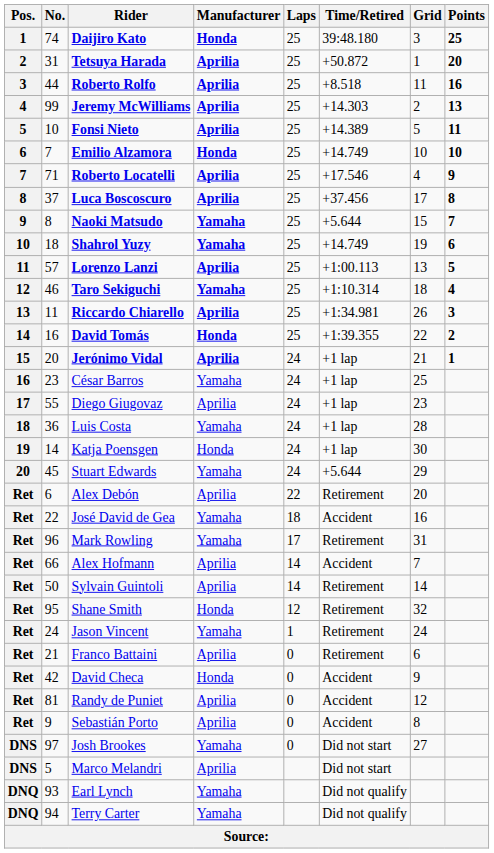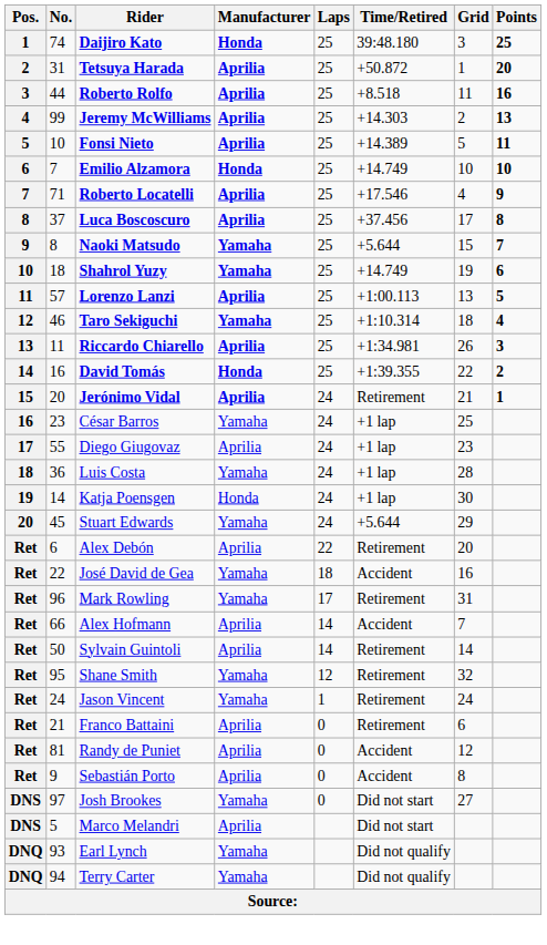 <table class="wikitable" style="font-size: 95%;">
 <tr>
 <th>Pos.</th>
 <th>No.</th>
 <th>Rider</th>
 <th>Manufacturer</th>
 <th>Laps</th>
 <th>Time/Retired</th>
 <th>Grid</th>
 <th>Points</th>
 </tr>
 <tr>
 <th>1</th>
 <td>74</td>
 <td> <strong><a href='#'>Daijiro Kato</a></strong></td>
 <td><strong><a href='#'>Honda</a></strong></td>
 <td>25</td>
 <td>39:48.180</td>
 <td>3</td>
 <td><strong>25</strong></td>
 </tr>
 <tr>
 <th>2</th>
 <td>31</td>
 <td> <strong><a href='#'>Tetsuya Harada</a></strong></td>
 <td><strong><a href='#'>Aprilia</a></strong></td>
 <td>25</td>
 <td>+50.872</td>
 <td>1</td>
 <td><strong>20</strong></td>
 </tr>
 <tr>
 <th>3</th>
 <td>44</td>
 <td> <strong><a href='#'>Roberto Rolfo</a></strong></td>
 <td><strong><a href='#'>Aprilia</a></strong></td>
 <td>25</td>
 <td>+8.518</td>
 <td>11</td>
 <td><strong>16</strong></td>
 </tr>
 <tr>
 <th>4</th>
 <td>99</td>
 <td> <strong><a href='#'>Jeremy McWilliams</a></strong></td>
 <td><strong><a href='#'>Aprilia</a></strong></td>
 <td>25</td>
 <td>+14.303</td>
 <td>2</td>
 <td><strong>13</strong></td>
 </tr>
 <tr>
 <th>5</th>
 <td>10</td>
 <td> <strong><a href='#'>Fonsi Nieto</a></strong></td>
 <td><strong><a href='#'>Aprilia</a></strong></td>
 <td>25</td>
 <td>+14.389</td>
 <td>5</td>
 <td><strong>11</strong></td>
 </tr>
 <tr>
 <th>6</th>
 <td>7</td>
 <td> <strong><a href='#'>Emilio Alzamora</a></strong></td>
 <td><strong><a href='#'>Honda</a></strong></td>
 <td>25</td>
 <td>+14.749</td>
 <td>10</td>
 <td><strong>10</strong></td>
 </tr>
 <tr>
 <th>7</th>
 <td>71</td>
 <td> <strong><a href='#'>Roberto Locatelli</a></strong></td>
 <td><strong><a href='#'>Aprilia</a></strong></td>
 <td>25</td>
 <td>+17.546</td>
 <td>4</td>
 <td><strong>9</strong></td>
 </tr>
 <tr>
 <th>8</th>
 <td>37</td>
 <td> <strong><a href='#'>Luca Boscoscuro</a></strong></td>
 <td><strong><a href='#'>Aprilia</a></strong></td>
 <td>25</td>
 <td>+37.456</td>
 <td>17</td>
 <td><strong>8</strong></td>
 </tr>
 <tr>
 <th>9</th>
 <td>8</td>
 <td> <strong><a href='#'>Naoki Matsudo</a></strong></td>
 <td><strong><a href='#'>Yamaha</a></strong></td>
 <td>25</td>
 <td>+5.644</td>
 <td>15</td>
 <td><strong>7</strong></td>
 </tr>
 <tr>
 <th>10</th>
 <td>18</td>
 <td> <strong><a href='#'>Shahrol Yuzy</a></strong></td>
 <td><strong><a href='#'>Yamaha</a></strong></td>
 <td>25</td>
 <td>+14.749</td>
 <td>19</td>
 <td><strong>6</strong></td>
 </tr>
 <tr>
 <th>11</th>
 <td>57</td>
 <td> <strong><a href='#'>Lorenzo Lanzi</a></strong></td>
 <td><strong><a href='#'>Aprilia</a></strong></td>
 <td>25</td>
 <td>+1:00.113</td>
 <td>13</td>
 <td><strong>5</strong></td>
 </tr>
 <tr>
 <th>12</th>
 <td>46</td>
 <td> <strong><a href='#'>Taro Sekiguchi</a></strong></td>
 <td><strong><a href='#'>Yamaha</a></strong></td>
 <td>25</td>
 <td>+1:10.314</td>
 <td>18</td>
 <td><strong>4</strong></td>
 </tr>
 <tr>
 <th>13</th>
 <td>11</td>
 <td> <strong><a href='#'>Riccardo Chiarello</a></strong></td>
 <td><strong><a href='#'>Aprilia</a></strong></td>
 <td>25</td>
 <td>+1:34.981</td>
 <td>26</td>
 <td><strong>3</strong></td>
 </tr>
 <tr>
 <th>14</th>
 <td>16</td>
 <td> <strong><a href='#'>David Tomás</a></strong></td>
 <td><strong><a href='#'>Honda</a></strong></td>
 <td>25</td>
 <td>+1:39.355</td>
 <td>22</td>
 <td><strong>2</strong></td>
 </tr>
 <tr>
 <th>15</th>
 <td>20</td>
 <td> <strong><a href='#'>Jerónimo Vidal</a></strong></td>
 <td><strong><a href='#'>Aprilia</a></strong></td>
 <td>24</td>
-<td>+1 lap</td>
+<td>Retirement</td>
 <td>21</td>
 <td><strong>1</strong></td>
 </tr>
 <tr>
 <th>16</th>
 <td>23</td>
 <td> <a href='#'>César Barros</a></td>
 <td><a href='#'>Yamaha</a></td>
 <td>24</td>
 <td>+1 lap</td>
 <td>25</td>
 <td></td>
 </tr>
 <tr>
 <th>17</th>
 <td>55</td>
 <td> <a href='#'>Diego Giugovaz</a></td>
 <td><a href='#'>Aprilia</a></td>
 <td>24</td>
 <td>+1 lap</td>
 <td>23</td>
 <td></td>
 </tr>
 <tr>
 <th>18</th>
 <td>36</td>
 <td> <a href='#'>Luis Costa</a></td>
 <td><a href='#'>Yamaha</a></td>
 <td>24</td>
 <td>+1 lap</td>
 <td>28</td>
 <td></td>
 </tr>
 <tr>
 <th>19</th>
 <td>14</td>
 <td> <a href='#'>Katja Poensgen</a></td>
 <td><a href='#'>Honda</a></td>
 <td>24</td>
 <td>+1 lap</td>
 <td>30</td>
 <td></td>
 </tr>
 <tr>
 <th>20</th>
 <td>45</td>
 <td> <a href='#'>Stuart Edwards</a></td>
 <td><a href='#'>Yamaha</a></td>
 <td>24</td>
 <td>+5.644</td>
 <td>29</td>
 <td></td>
 </tr>
 <tr>
 <th>Ret</th>
 <td>6</td>
 <td> <a href='#'>Alex Debón</a></td>
 <td><a href='#'>Aprilia</a></td>
 <td>22</td>
 <td>Retirement</td>
 <td>20</td>
 <td></td>
 </tr>
 <tr>
 <th>Ret</th>
 <td>22</td>
 <td> <a href='#'>José David de Gea</a></td>
 <td><a href='#'>Yamaha</a></td>
 <td>18</td>
 <td>Accident</td>
 <td>16</td>
 <td></td>
 </tr>
 <tr>
 <th>Ret</th>
 <td>96</td>
 <td> <a href='#'>Mark Rowling</a></td>
 <td><a href='#'>Yamaha</a></td>
 <td>17</td>
 <td>Retirement</td>
 <td>31</td>
 <td></td>
 </tr>
 <tr>
 <th>Ret</th>
 <td>66</td>
 <td> <a href='#'>Alex Hofmann</a></td>
 <td><a href='#'>Aprilia</a></td>
 <td>14</td>
 <td>Accident</td>
 <td>7</td>
 <td></td>
 </tr>
 <tr>
 <th>Ret</th>
 <td>50</td>
 <td> <a href='#'>Sylvain Guintoli</a></td>
 <td><a href='#'>Aprilia</a></td>
 <td>14</td>
 <td>Retirement</td>
 <td>14</td>
 <td></td>
 </tr>
 <tr>
 <th>Ret</th>
 <td>95</td>
 <td> <a href='#'>Shane Smith</a></td>
-<td><a href='#'>Honda</a></td>
+<td><a href='#'>Yamaha</a></td>
 <td>12</td>
 <td>Retirement</td>
 <td>32</td>
 <td></td>
 </tr>
 <tr>
 <th>Ret</th>
 <td>24</td>
 <td> <a href='#'>Jason Vincent</a></td>
 <td><a href='#'>Yamaha</a></td>
 <td>1</td>
 <td>Retirement</td>
 <td>24</td>
 <td></td>
 </tr>
 <tr>
 <th>Ret</th>
 <td>21</td>
 <td> <a href='#'>Franco Battaini</a></td>
 <td><a href='#'>Aprilia</a></td>
 <td>0</td>
 <td>Retirement</td>
 <td>6</td>
-<td></td>
-</tr>
-<tr>
-<th>Ret</th>
-<td>42</td>
-<td> <a href='#'>David Checa</a></td>
-<td><a href='#'>Honda</a></td>
-<td>0</td>
-<td>Accident</td>
-<td>9</td>
 <td></td>
 </tr>
 <tr>
 <th>Ret</th>
 <td>81</td>
 <td> <a href='#'>Randy de Puniet</a></td>
 <td><a href='#'>Aprilia</a></td>
 <td>0</td>
 <td>Accident</td>
 <td>12</td>
 <td></td>
 </tr>
 <tr>
 <th>Ret</th>
 <td>9</td>
 <td> <a href='#'>Sebastián Porto</a></td>
 <td><a href='#'>Aprilia</a></td>
 <td>0</td>
 <td>Accident</td>
 <td>8</td>
 <td></td>
 </tr>
 <tr>
 <th>DNS</th>
 <td>97</td>
 <td> <a href='#'>Josh Brookes</a></td>
 <td><a href='#'>Yamaha</a></td>
 <td>0</td>
 <td>Did not start</td>
 <td>27</td>
 <td></td>
 </tr>
 <tr>
 <th>DNS</th>
 <td>5</td>
 <td> <a href='#'>Marco Melandri</a></td>
 <td><a href='#'>Aprilia</a></td>
 <td></td>
 <td>Did not start</td>
 <td></td>
 <td></td>
 </tr>
 <tr>
 <th>DNQ</th>
 <td>93</td>
 <td> <a href='#'>Earl Lynch</a></td>
 <td><a href='#'>Yamaha</a></td>
 <td></td>
 <td>Did not qualify</td>
 <td></td>
 <td></td>
 </tr>
 <tr>
 <th>DNQ</th>
 <td>94</td>
 <td> <a href='#'>Terry Carter</a></td>
 <td><a href='#'>Yamaha</a></td>
 <td></td>
 <td>Did not qualify</td>
 <td></td>
 <td></td>
 </tr>
 <tr>
 <th colspan=8>Source:</th>
 </tr>
 </table>
